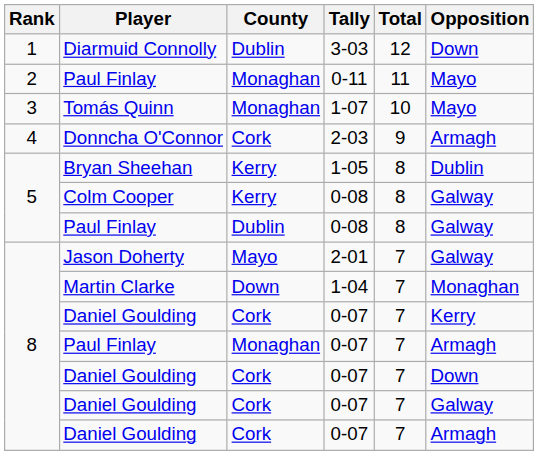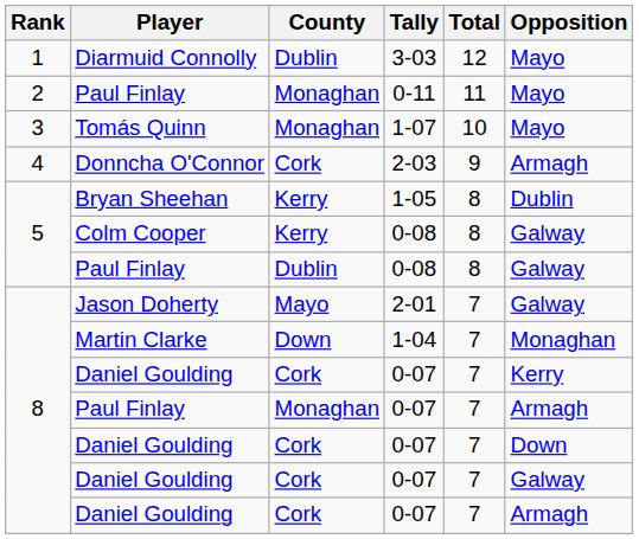 <table class="wikitable">
 <tr>
 <th>Rank</th>
 <th>Player</th>
 <th>County</th>
 <th>Tally</th>
 <th>Total</th>
 <th>Opposition</th>
 </tr>
 <tr>
 <td rowspan=1 align=center>1</td>
 <td><a href='#'>Diarmuid Connolly</a></td>
 <td><a href='#'>Dublin</a></td>
 <td align=center>3-03</td>
 <td align=center>12</td>
-<td><a href='#'>Down</a></td>
+<td><a href='#'>Mayo</a></td>
 </tr>
 <tr>
 <td rowspan=1 align=center>2</td>
 <td><a href='#'>Paul Finlay</a></td>
 <td><a href='#'>Monaghan</a></td>
 <td align=center>0-11</td>
 <td align=center>11</td>
 <td><a href='#'>Mayo</a></td>
 </tr>
 <tr>
 <td rowspan=1 align=center>3</td>
 <td><a href='#'>Tomás Quinn</a></td>
 <td><a href='#'>Monaghan</a></td>
 <td align=center>1-07</td>
 <td align=center>10</td>
 <td><a href='#'>Mayo</a></td>
 </tr>
 <tr>
 <td rowspan=1 align=center>4</td>
 <td><a href='#'>Donncha O'Connor</a></td>
 <td><a href='#'>Cork</a></td>
 <td align=center>2-03</td>
 <td align=center>9</td>
 <td><a href='#'>Armagh</a></td>
 </tr>
 <tr>
 <td rowspan=3 align=center>5</td>
 <td><a href='#'>Bryan Sheehan</a></td>
 <td><a href='#'>Kerry</a></td>
 <td align=center>1-05</td>
 <td align=center>8</td>
 <td><a href='#'>Dublin</a></td>
 </tr>
 <tr>
 <td><a href='#'>Colm Cooper</a></td>
 <td><a href='#'>Kerry</a></td>
 <td align=center>0-08</td>
 <td align=center>8</td>
 <td><a href='#'>Galway</a></td>
 </tr>
 <tr>
 <td><a href='#'>Paul Finlay</a></td>
 <td><a href='#'>Dublin</a></td>
 <td align=center>0-08</td>
 <td align=center>8</td>
 <td><a href='#'>Galway</a></td>
 </tr>
 <tr>
 <td rowspan=7 align=center>8</td>
 <td><a href='#'>Jason Doherty</a></td>
 <td><a href='#'>Mayo</a></td>
 <td align=center>2-01</td>
 <td align=center>7</td>
 <td><a href='#'>Galway</a></td>
 </tr>
 <tr>
 <td><a href='#'>Martin Clarke</a></td>
 <td><a href='#'>Down</a></td>
 <td align=center>1-04</td>
 <td align=center>7</td>
 <td><a href='#'>Monaghan</a></td>
 </tr>
 <tr>
 <td><a href='#'>Daniel Goulding</a></td>
 <td><a href='#'>Cork</a></td>
 <td align=center>0-07</td>
 <td align=center>7</td>
 <td><a href='#'>Kerry</a></td>
 </tr>
 <tr>
 <td><a href='#'>Paul Finlay</a></td>
 <td><a href='#'>Monaghan</a></td>
 <td align=center>0-07</td>
 <td align=center>7</td>
 <td><a href='#'>Armagh</a></td>
 </tr>
 <tr>
 <td><a href='#'>Daniel Goulding</a></td>
 <td><a href='#'>Cork</a></td>
 <td align=center>0-07</td>
 <td align=center>7</td>
 <td><a href='#'>Down</a></td>
 </tr>
 <tr>
 <td><a href='#'>Daniel Goulding</a></td>
 <td><a href='#'>Cork</a></td>
 <td align=center>0-07</td>
 <td align=center>7</td>
 <td><a href='#'>Galway</a></td>
 </tr>
 <tr>
 <td><a href='#'>Daniel Goulding</a></td>
 <td><a href='#'>Cork</a></td>
 <td align=center>0-07</td>
 <td align=center>7</td>
 <td><a href='#'>Armagh</a></td>
 </tr>
 </table>
